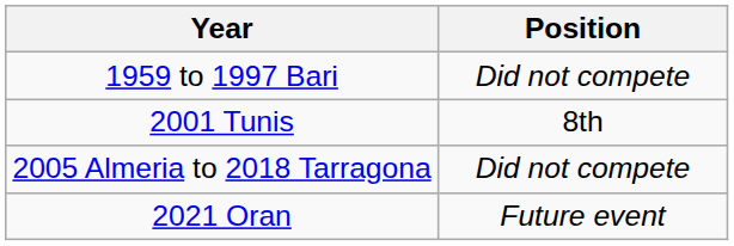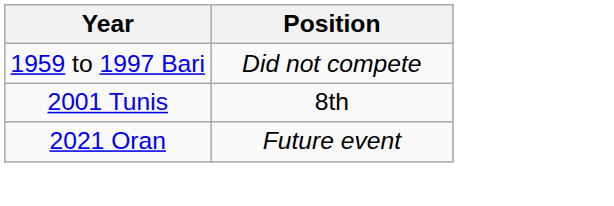 <table class="wikitable" style="text-align: center;">
 <tr>
 <th>Year</th>
 <th width="150">Position</th>
 </tr>
 <tr>
 <td style="text-align: middle; "><a href='#'>1959</a> to  <a href='#'>1997 Bari</a></td>
 <td><em>Did not compete</em></td>
 </tr>
 <tr>
 <td> <a href='#'>2001 Tunis</a></td>
 <td>8th</td>
 </tr>
 <tr>
-<td><a href='#'>2005 Almeria</a> to <a href='#'>2018 Tarragona</a></td>
-<td><em>Did not compete</em></td>
-</tr>
-<tr>
 <td> <a href='#'>2021 Oran</a></td>
 <td><em>Future event</em></td>
 </tr>
 </table>
